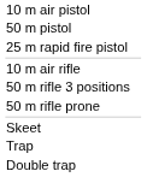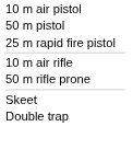 <table>
 <tr>
 <td>10 m air pistol</td>
 <td></td>
 <td></td>
 <td></td>
 </tr>
 <tr>
 <td>50 m pistol</td>
 <td></td>
 <td></td>
 <td></td>
 </tr>
 <tr>
 <td>25 m rapid fire pistol</td>
 <td></td>
 <td></td>
 <td></td>
 </tr>
 <tr bgcolor=#dddddd>
 <td colspan=4></td>
 </tr>
 <tr>
 <td>10 m air rifle</td>
 <td nowrap></td>
 <td nowrap></td>
 <td></td>
 </tr>
 <tr>
-<td>50 m rifle 3 positions</td>
-<td></td>
-<td></td>
-<td nowrap></td>
-</tr>
-<tr>
 <td>50 m rifle prone</td>
 <td></td>
 <td></td>
 <td></td>
 </tr>
 <tr bgcolor=#dddddd>
 <td colspan=4></td>
 </tr>
 <tr>
 <td>Skeet</td>
 <td></td>
 <td></td>
 <td></td>
 </tr>
 <tr>
-<td>Trap</td>
-<td></td>
-<td></td>
-<td></td>
-</tr>
-<tr>
 <td>Double trap</td>
 <td></td>
 <td></td>
 <td></td>
 </tr>
 </table>
